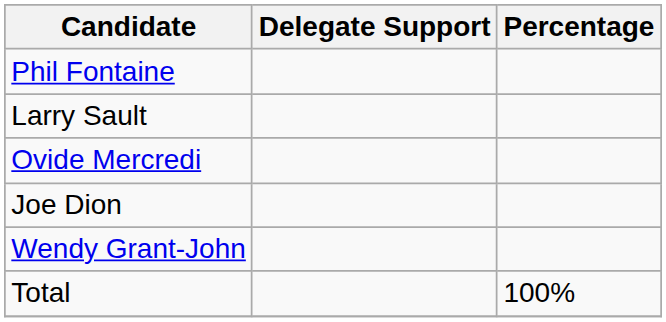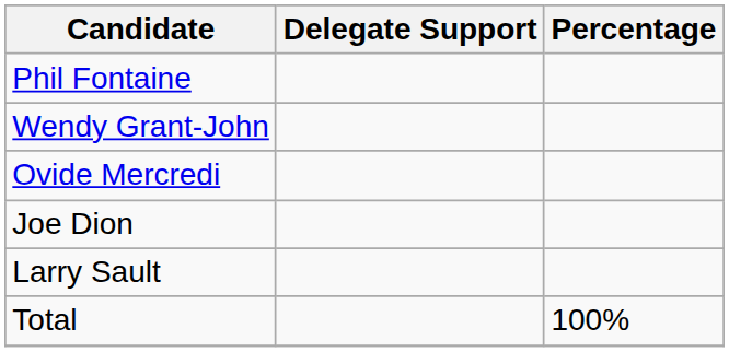 <table class="wikitable">
 <tr>
 <th>Candidate</th>
 <th>Delegate Support</th>
 <th>Percentage</th>
 </tr>
 <tr>
 <td><a href='#'>Phil Fontaine</a></td>
 <td></td>
 <td></td>
 </tr>
 <tr>
-<td>Larry Sault</td>
+<td><a href='#'>Wendy Grant-John</a></td>
 <td></td>
 <td></td>
 </tr>
 <tr>
 <td><a href='#'>Ovide Mercredi</a></td>
 <td></td>
 <td></td>
 </tr>
 <tr>
 <td>Joe Dion</td>
 <td></td>
 <td></td>
 </tr>
 <tr>
-<td><a href='#'>Wendy Grant-John</a></td>
+<td>Larry Sault</td>
 <td></td>
 <td></td>
 </tr>
 <tr>
 <td>Total</td>
 <td></td>
 <td>100%</td>
 </tr>
 <tr>
 </tr>
 </table>
